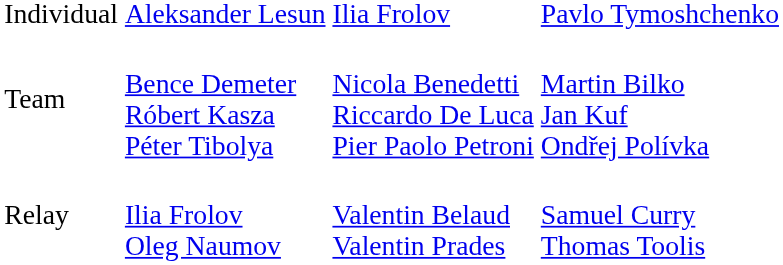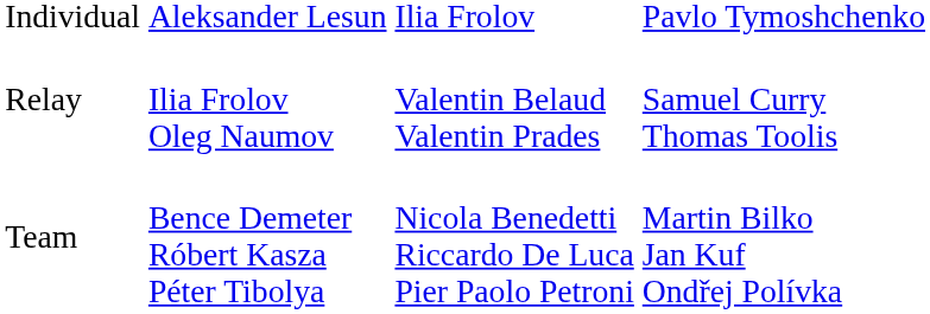 <table>
 <tr>
 <td>Individual</td>
 <td> <a href='#'>Aleksander Lesun</a></td>
 <td> <a href='#'>Ilia Frolov</a></td>
 <td> <a href='#'>Pavlo Tymoshchenko</a></td>
 </tr>
 <tr>
+<td>Relay</td>
+<td><br><a href='#'>Ilia Frolov</a><br><a href='#'>Oleg Naumov</a></td>
+<td><br><a href='#'>Valentin Belaud</a><br><a href='#'>Valentin Prades</a></td>
+<td><br><a href='#'>Samuel Curry</a><br><a href='#'>Thomas Toolis</a></td>
+</tr>
+<tr>
 <td>Team</td>
 <td><br><a href='#'>Bence Demeter</a><br><a href='#'>Róbert Kasza</a><br><a href='#'>Péter Tibolya</a></td>
 <td><br><a href='#'>Nicola Benedetti</a><br><a href='#'>Riccardo De Luca</a><br><a href='#'>Pier Paolo Petroni</a></td>
 <td><br><a href='#'>Martin Bilko</a><br><a href='#'>Jan Kuf</a><br><a href='#'>Ondřej Polívka</a></td>
 </tr>
-<tr>
-<td>Relay</td>
-<td><br><a href='#'>Ilia Frolov</a><br><a href='#'>Oleg Naumov</a></td>
-<td><br><a href='#'>Valentin Belaud</a><br><a href='#'>Valentin Prades</a></td>
-<td><br><a href='#'>Samuel Curry</a><br><a href='#'>Thomas Toolis</a></td>
-</tr>
 </table>
